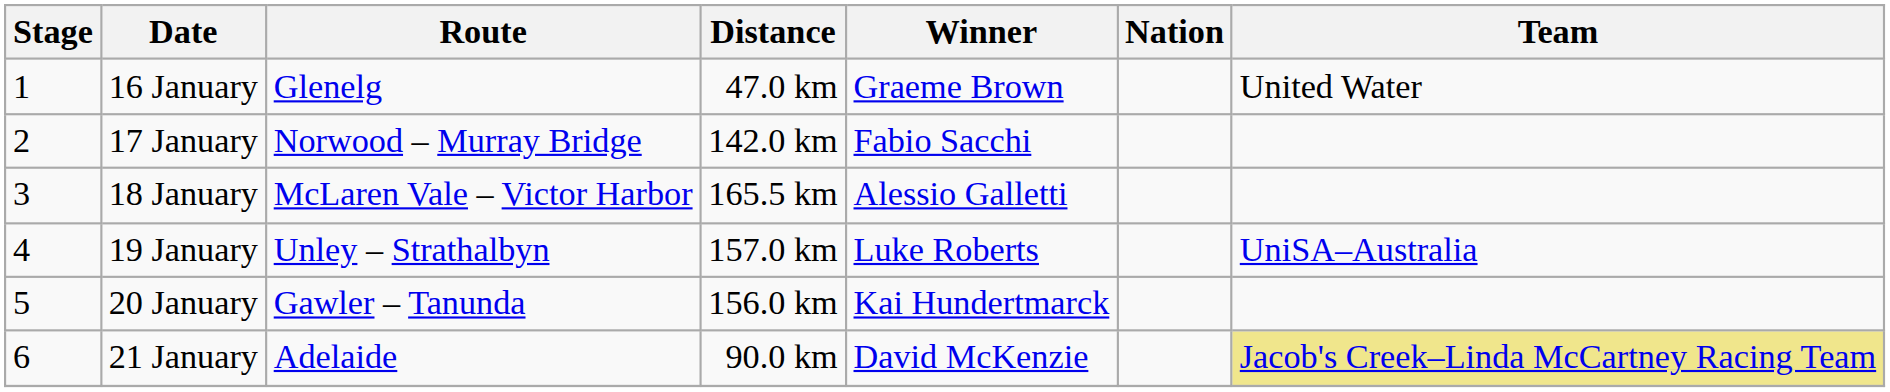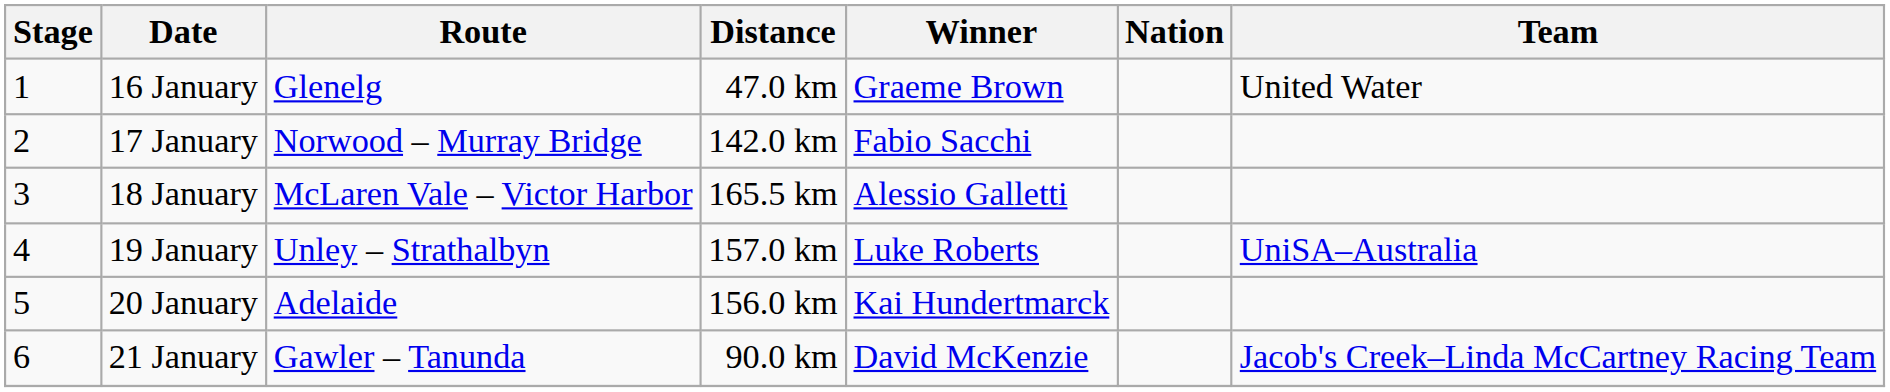 <table class="wikitable">
 <tr>
 <th>Stage</th>
 <th>Date</th>
 <th>Route</th>
 <th>Distance</th>
 <th>Winner</th>
 <th>Nation</th>
 <th>Team</th>
 </tr>
 <tr>
 <td>1</td>
 <td>16 January</td>
 <td><a href='#'>Glenelg</a></td>
 <td align=right>47.0 km</td>
 <td><a href='#'>Graeme Brown</a></td>
 <td></td>
 <td>United Water</td>
 </tr>
 <tr>
 <td>2</td>
 <td>17 January</td>
 <td><a href='#'>Norwood</a> – <a href='#'>Murray Bridge</a></td>
 <td align=right>142.0 km</td>
 <td><a href='#'>Fabio Sacchi</a></td>
 <td></td>
 <td></td>
 </tr>
 <tr>
 <td>3</td>
 <td>18 January</td>
 <td><a href='#'>McLaren Vale</a> – <a href='#'>Victor Harbor</a></td>
 <td align=right>165.5 km</td>
 <td><a href='#'>Alessio Galletti</a></td>
 <td></td>
 <td></td>
 </tr>
 <tr>
 <td>4</td>
 <td>19 January</td>
 <td><a href='#'>Unley</a> – <a href='#'>Strathalbyn</a></td>
 <td align=right>157.0 km</td>
 <td><a href='#'>Luke Roberts</a></td>
 <td></td>
 <td><a href='#'>UniSA–Australia</a></td>
 </tr>
 <tr>
 <td>5</td>
 <td>20 January</td>
-<td><a href='#'>Gawler</a> – <a href='#'>Tanunda</a></td>
+<td><a href='#'>Adelaide</a></td>
 <td align=right>156.0 km</td>
 <td><a href='#'>Kai Hundertmarck</a></td>
 <td></td>
 <td></td>
 </tr>
 <tr>
 <td>6</td>
 <td>21 January</td>
-<td><a href='#'>Adelaide</a></td>
+<td><a href='#'>Gawler</a> – <a href='#'>Tanunda</a></td>
 <td align=right>90.0 km</td>
 <td><a href='#'>David McKenzie</a></td>
 <td></td>
-<td style="background: khaki;"><a href='#'>Jacob's Creek–Linda McCartney Racing Team</a></td>
+<td><a href='#'>Jacob's Creek–Linda McCartney Racing Team</a></td>
 </tr>
 <tr>
 </tr>
 </table>
